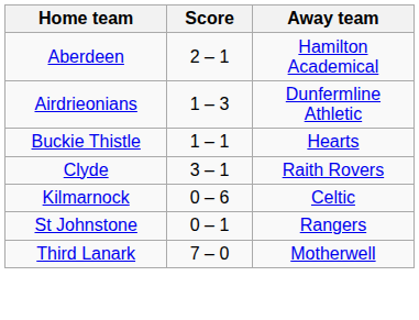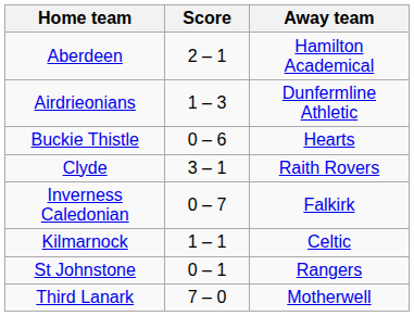 <table class="wikitable" style="text-align: center">
 <tr>
 <th width=140>Home team</th>
 <th width=70>Score</th>
 <th width=140>Away team</th>
 </tr>
 <tr>
 <td><a href='#'>Aberdeen</a></td>
 <td>2 – 1</td>
 <td><a href='#'>Hamilton Academical</a></td>
 </tr>
 <tr>
 <td><a href='#'>Airdrieonians</a></td>
 <td>1 – 3</td>
 <td><a href='#'>Dunfermline Athletic</a></td>
 </tr>
 <tr>
 <td><a href='#'>Buckie Thistle</a></td>
-<td>1 – 1</td>
+<td>0 – 6</td>
 <td><a href='#'>Hearts</a></td>
 </tr>
 <tr>
 <td><a href='#'>Clyde</a></td>
 <td>3 – 1</td>
 <td><a href='#'>Raith Rovers</a></td>
 </tr>
 <tr>
+<td><a href='#'>Inverness Caledonian</a></td>
+<td>0 – 7</td>
+<td><a href='#'>Falkirk</a></td>
+</tr>
+<tr>
 <td><a href='#'>Kilmarnock</a></td>
-<td>0 – 6</td>
+<td>1 – 1</td>
 <td><a href='#'>Celtic</a></td>
 </tr>
 <tr>
 <td><a href='#'>St Johnstone</a></td>
 <td>0 – 1</td>
 <td><a href='#'>Rangers</a></td>
 </tr>
 <tr>
 <td><a href='#'>Third Lanark</a></td>
 <td>7 – 0</td>
 <td><a href='#'>Motherwell</a></td>
 </tr>
 </table>
